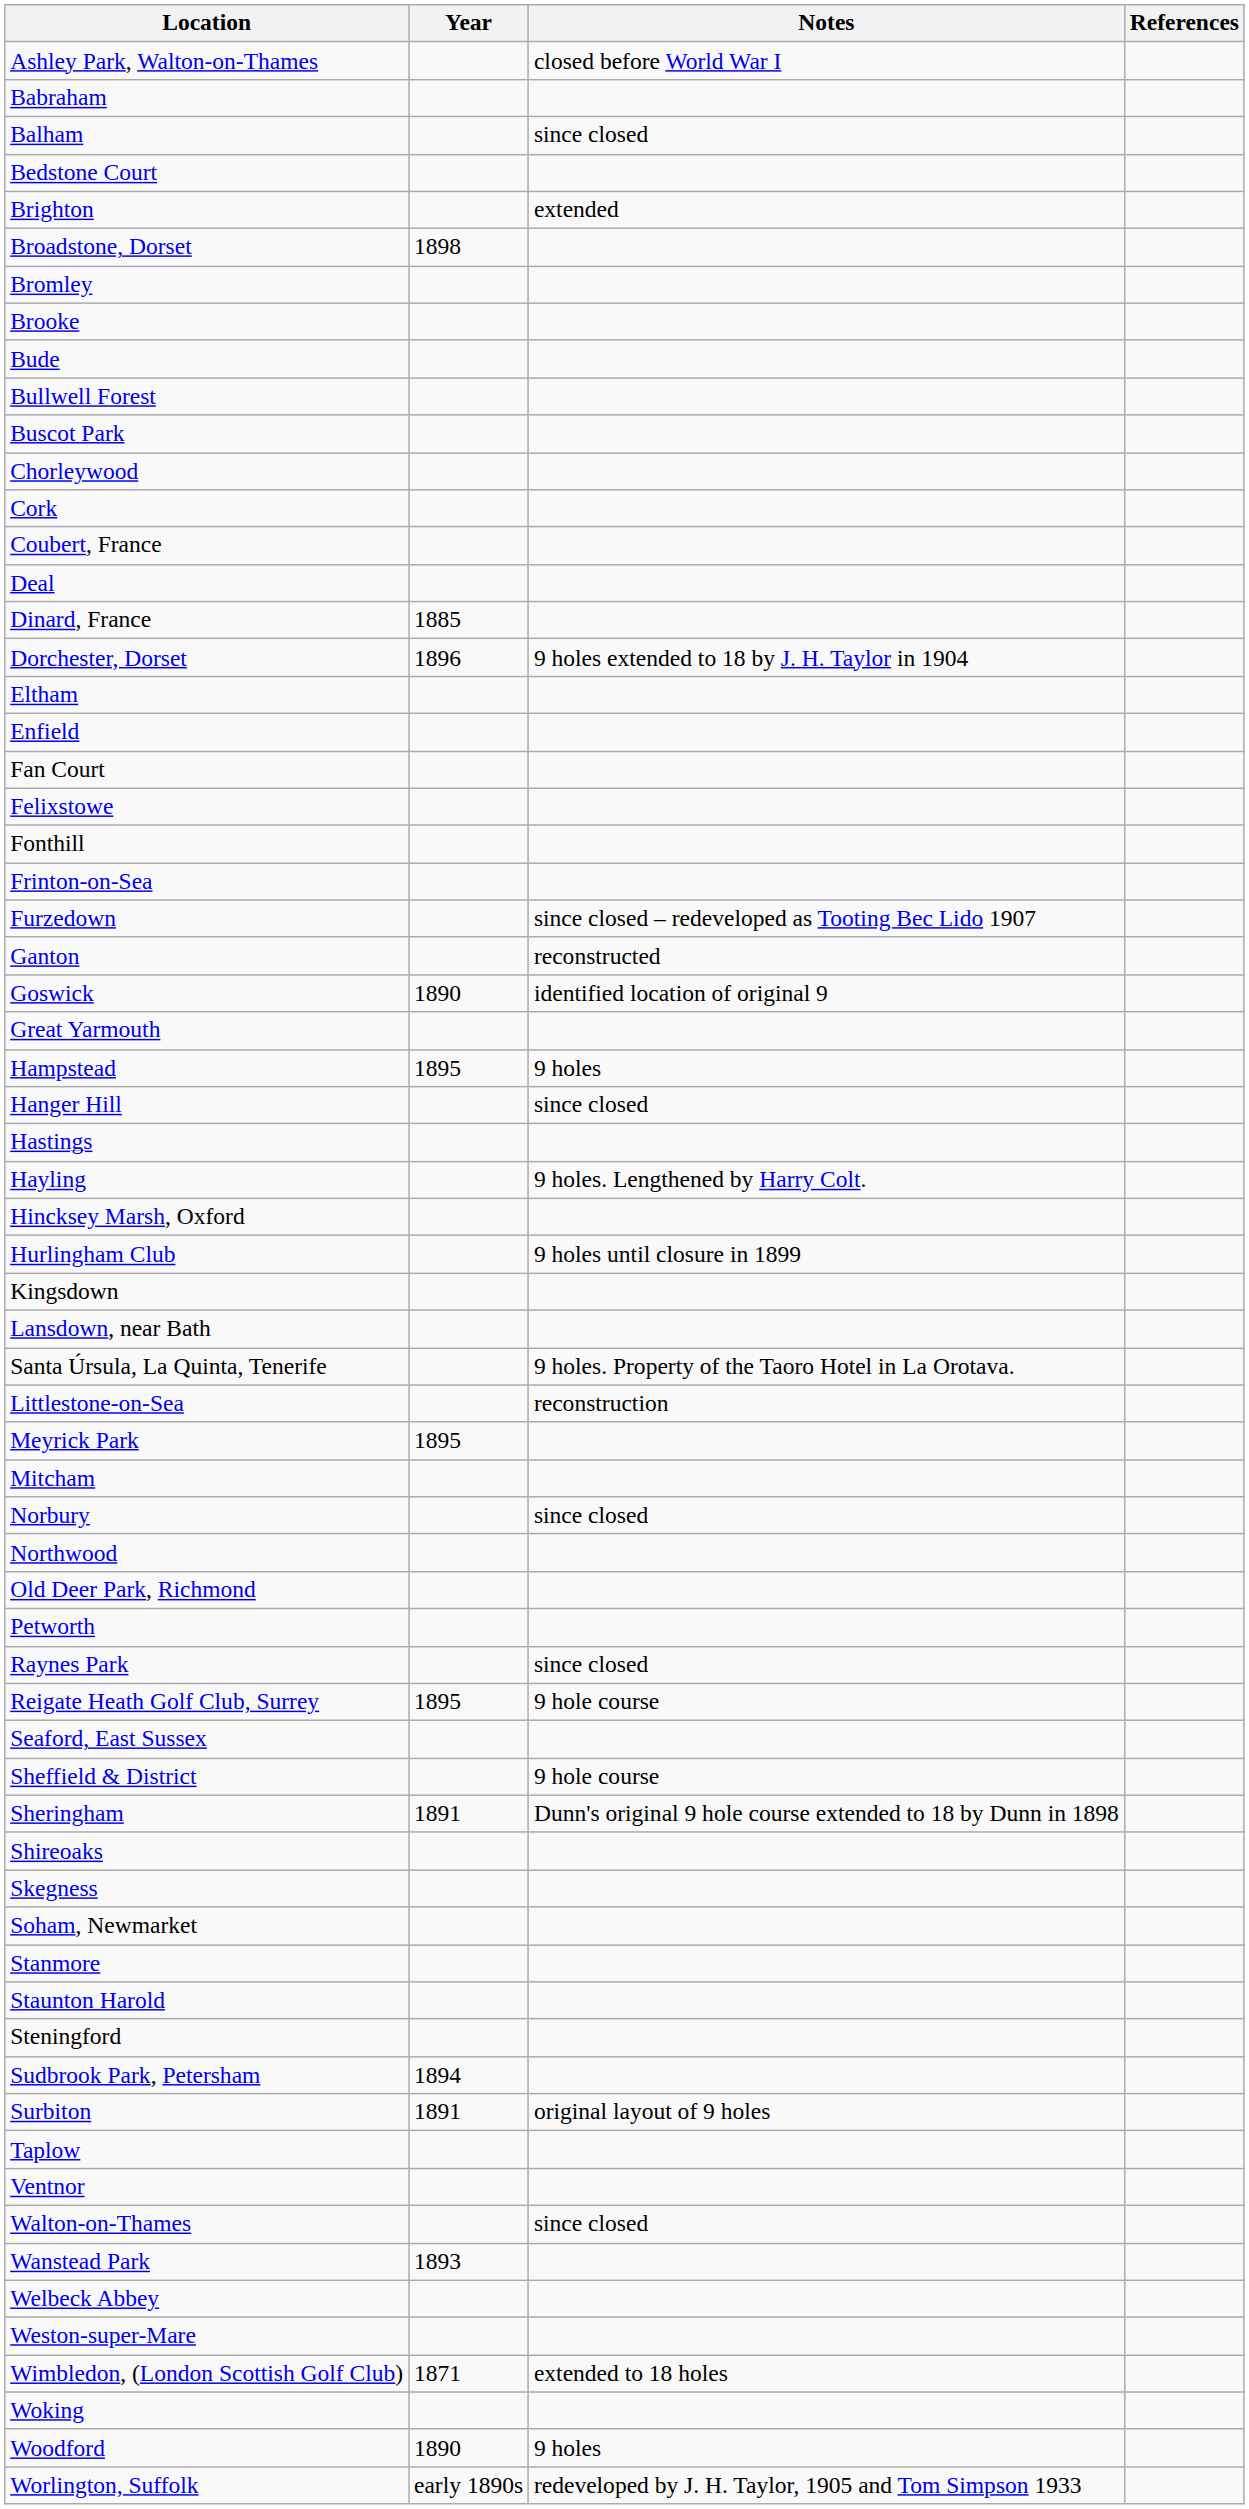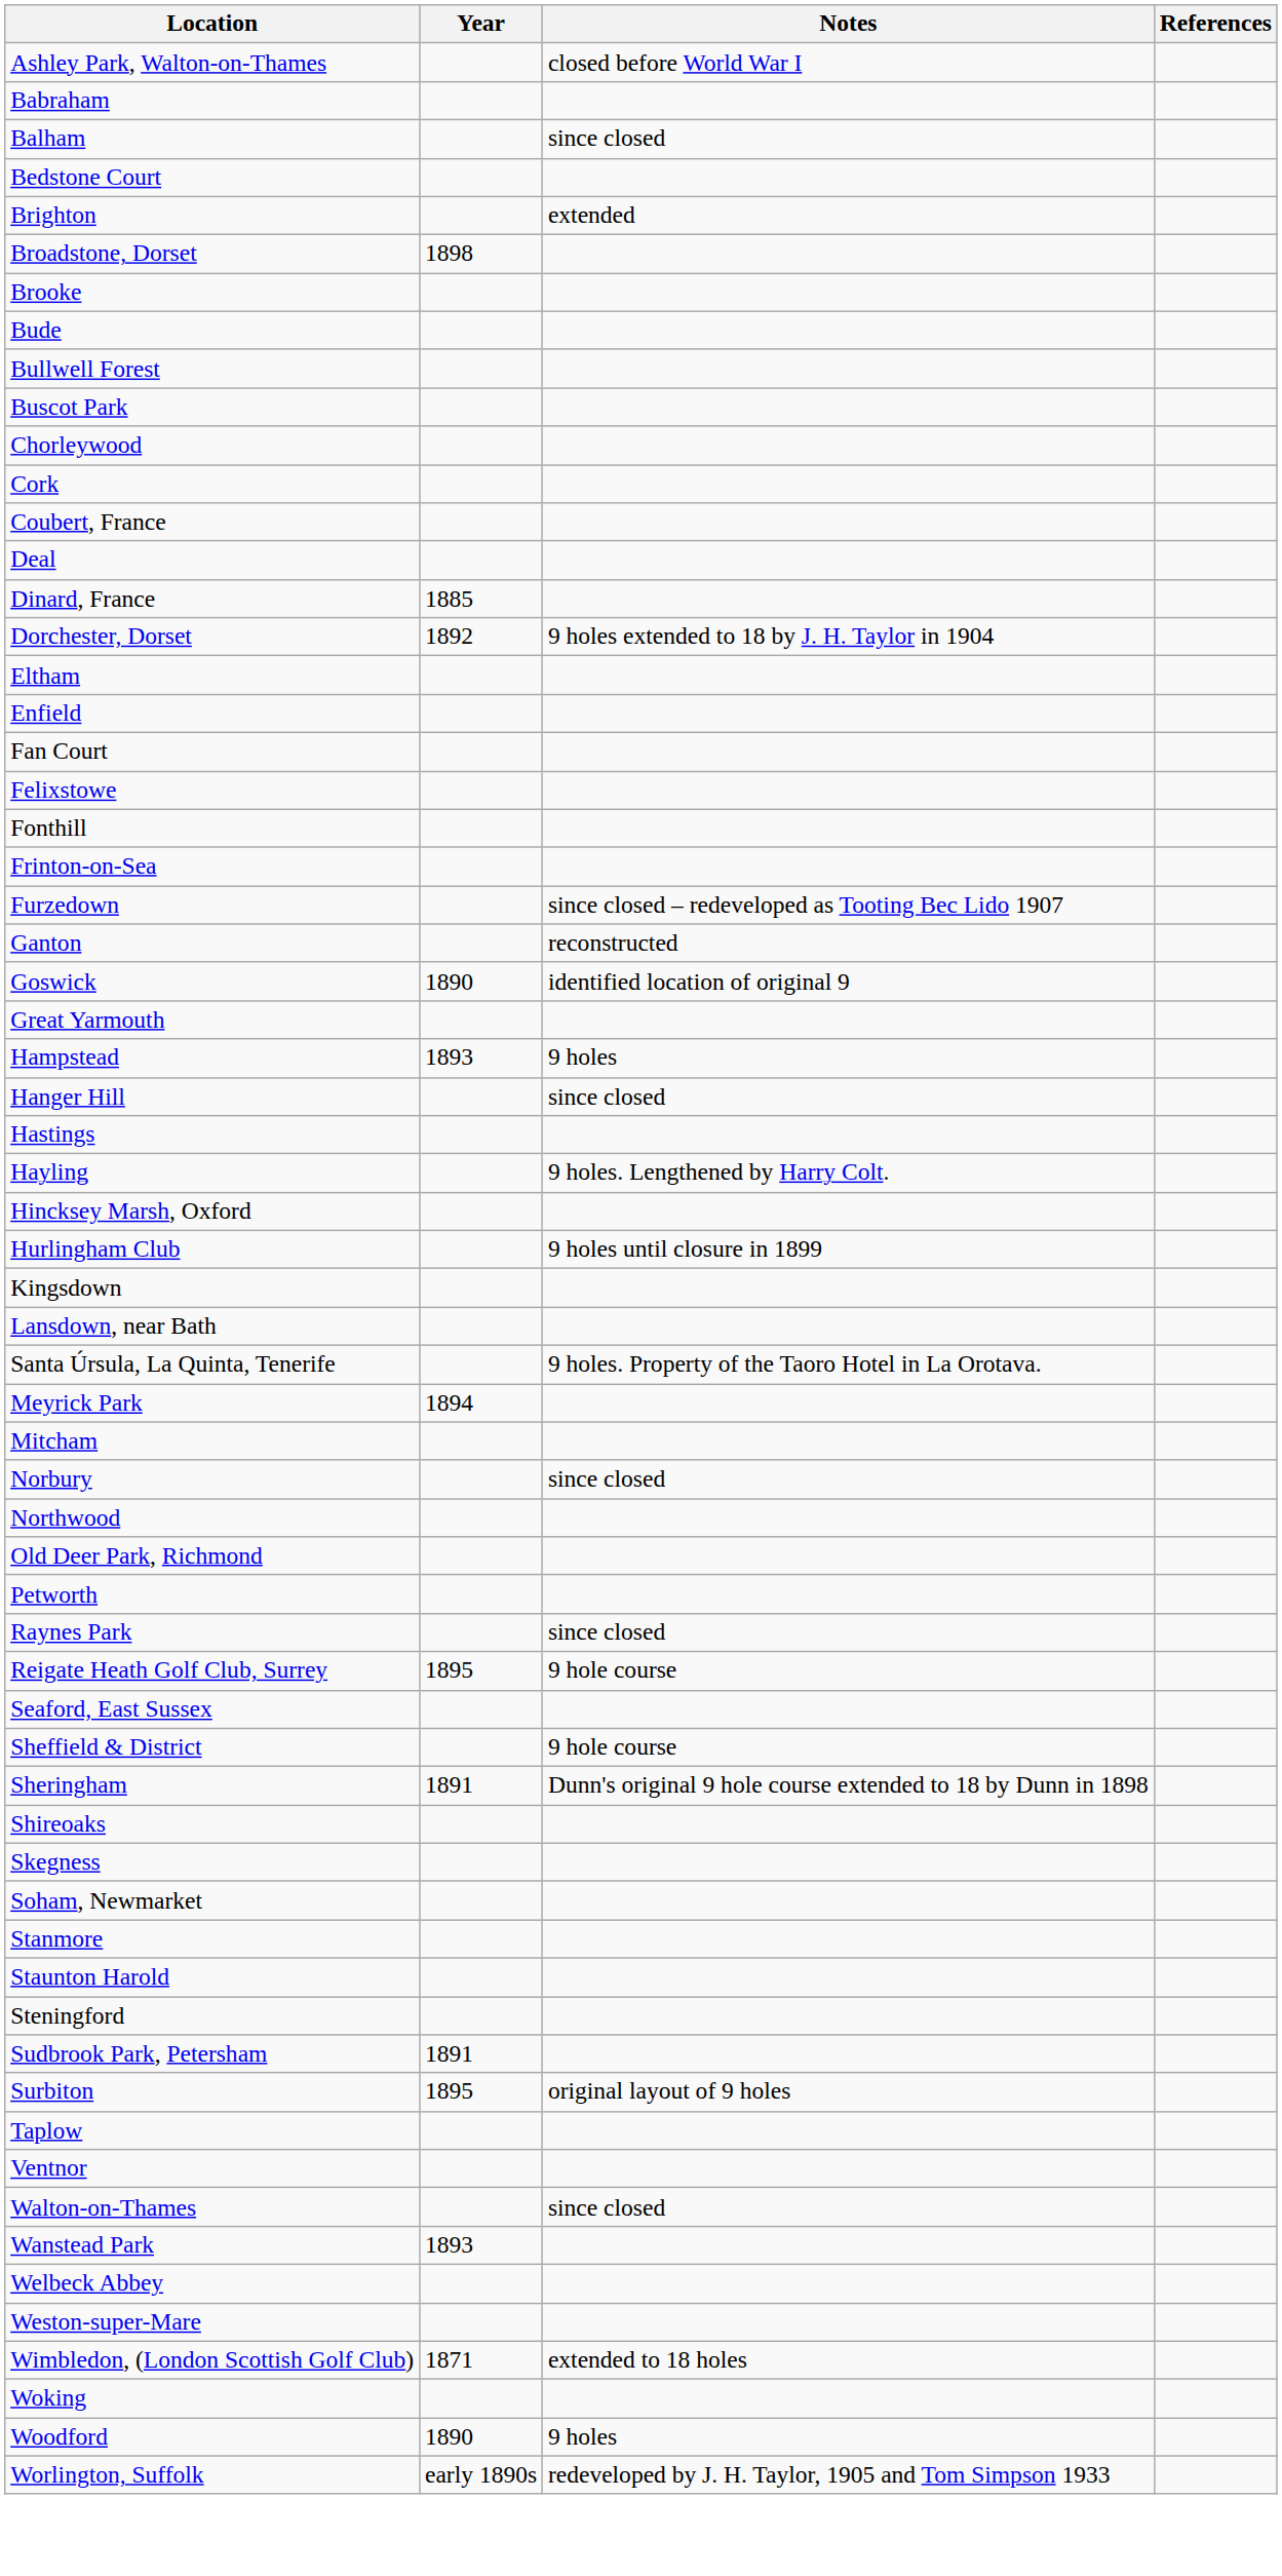 <table border="1" class="wikitable">
 <tr>
 <th scope="col">Location</th>
 <th scope="col">Year</th>
 <th scope="col">Notes</th>
 <th scope="col">References</th>
 </tr>
 <tr>
 <td><a href='#'>Ashley Park</a>, <a href='#'>Walton-on-Thames</a></td>
 <td></td>
 <td>closed before <a href='#'>World War I</a></td>
 <td></td>
 </tr>
 <tr>
 <td><a href='#'>Babraham</a></td>
 <td></td>
 <td></td>
 <td></td>
 </tr>
 <tr>
 <td><a href='#'>Balham</a></td>
 <td></td>
 <td>since closed</td>
 <td></td>
 </tr>
 <tr>
 <td><a href='#'>Bedstone Court</a></td>
 <td></td>
 <td></td>
 <td></td>
 </tr>
 <tr>
 <td><a href='#'>Brighton</a></td>
 <td></td>
 <td>extended</td>
 <td></td>
 </tr>
 <tr>
 <td><a href='#'>Broadstone, Dorset</a></td>
 <td>1898</td>
-<td></td>
-<td></td>
-</tr>
-<tr>
-<td><a href='#'>Bromley</a></td>
-<td></td>
 <td></td>
 <td></td>
 </tr>
 <tr>
 <td><a href='#'>Brooke</a></td>
 <td></td>
 <td></td>
 <td></td>
 </tr>
 <tr>
 <td><a href='#'>Bude</a></td>
 <td></td>
 <td></td>
 <td></td>
 </tr>
 <tr>
 <td><a href='#'>Bullwell Forest</a></td>
 <td></td>
 <td></td>
 <td></td>
 </tr>
 <tr>
 <td><a href='#'>Buscot Park</a></td>
 <td></td>
 <td></td>
 <td></td>
 </tr>
 <tr>
 <td><a href='#'>Chorleywood</a></td>
 <td></td>
 <td></td>
 <td></td>
 </tr>
 <tr>
 <td><a href='#'>Cork</a></td>
 <td></td>
 <td></td>
 <td></td>
 </tr>
 <tr>
 <td><a href='#'>Coubert</a>, France</td>
 <td></td>
 <td></td>
 <td></td>
 </tr>
 <tr>
 <td><a href='#'>Deal</a></td>
 <td></td>
 <td></td>
 <td></td>
 </tr>
 <tr>
 <td><a href='#'>Dinard</a>, France</td>
 <td>1885</td>
 <td></td>
 <td></td>
 </tr>
 <tr>
 <td><a href='#'>Dorchester, Dorset</a></td>
-<td>1896</td>
+<td>1892</td>
 <td>9 holes extended to 18 by <a href='#'>J. H. Taylor</a> in 1904</td>
 <td></td>
 </tr>
 <tr>
 <td><a href='#'>Eltham</a></td>
 <td></td>
 <td></td>
 <td></td>
 </tr>
 <tr>
 <td><a href='#'>Enfield</a></td>
 <td></td>
 <td></td>
 <td></td>
 </tr>
 <tr>
 <td>Fan Court</td>
 <td></td>
 <td></td>
 <td></td>
 </tr>
 <tr>
 <td><a href='#'>Felixstowe</a></td>
 <td></td>
 <td></td>
 <td></td>
 </tr>
 <tr>
 <td>Fonthill</td>
 <td></td>
 <td></td>
 <td></td>
 </tr>
 <tr>
 <td><a href='#'>Frinton-on-Sea</a></td>
 <td></td>
 <td></td>
 <td></td>
 </tr>
 <tr>
 <td><a href='#'>Furzedown</a></td>
 <td></td>
 <td>since closed – redeveloped as <a href='#'>Tooting Bec Lido</a> 1907</td>
 <td></td>
 </tr>
 <tr>
 <td><a href='#'>Ganton</a></td>
 <td></td>
 <td>reconstructed</td>
 <td></td>
 </tr>
 <tr>
 <td><a href='#'>Goswick</a></td>
 <td>1890</td>
 <td>identified location of original 9</td>
 <td></td>
 </tr>
 <tr>
 <td><a href='#'>Great Yarmouth</a></td>
 <td></td>
 <td></td>
 <td></td>
 </tr>
 <tr>
 <td><a href='#'>Hampstead</a></td>
-<td>1895</td>
+<td>1893</td>
 <td>9 holes</td>
 <td></td>
 </tr>
 <tr>
 <td><a href='#'>Hanger Hill</a></td>
 <td></td>
 <td>since closed</td>
 <td></td>
 </tr>
 <tr>
 <td><a href='#'>Hastings</a></td>
 <td></td>
 <td></td>
 <td></td>
 </tr>
 <tr>
 <td><a href='#'>Hayling</a></td>
 <td></td>
 <td>9 holes. Lengthened by <a href='#'>Harry Colt</a>.</td>
 <td></td>
 </tr>
 <tr>
 <td><a href='#'>Hincksey Marsh</a>, Oxford</td>
 <td></td>
 <td></td>
 <td></td>
 </tr>
 <tr>
 <td><a href='#'>Hurlingham Club</a></td>
 <td></td>
 <td>9 holes until closure in 1899</td>
 <td></td>
 </tr>
 <tr>
 <td>Kingsdown</td>
 <td></td>
 <td></td>
 <td></td>
 </tr>
 <tr>
 <td><a href='#'>Lansdown</a>, near Bath</td>
 <td></td>
 <td></td>
 <td></td>
 </tr>
 <tr>
 <td>Santa Úrsula, La Quinta, Tenerife</td>
 <td></td>
 <td>9 holes. Property of the Taoro Hotel in La Orotava.</td>
 <td></td>
 </tr>
 <tr>
-<td><a href='#'>Littlestone-on-Sea</a></td>
-<td></td>
-<td>reconstruction</td>
-<td></td>
-</tr>
-<tr>
 <td><a href='#'>Meyrick Park</a></td>
-<td>1895</td>
+<td>1894</td>
 <td></td>
 <td></td>
 </tr>
 <tr>
 <td><a href='#'>Mitcham</a></td>
 <td></td>
 <td></td>
 <td></td>
 </tr>
 <tr>
 <td><a href='#'>Norbury</a></td>
 <td></td>
 <td>since closed</td>
 <td></td>
 </tr>
 <tr>
 <td><a href='#'>Northwood</a></td>
 <td></td>
 <td></td>
 <td></td>
 </tr>
 <tr>
 <td><a href='#'>Old Deer Park</a>, <a href='#'>Richmond</a></td>
 <td></td>
 <td></td>
 <td></td>
 </tr>
 <tr>
 <td><a href='#'>Petworth</a></td>
 <td></td>
 <td></td>
 <td></td>
 </tr>
 <tr>
 <td><a href='#'>Raynes Park</a></td>
 <td></td>
 <td>since closed</td>
 <td></td>
 </tr>
 <tr>
 <td><a href='#'>Reigate Heath Golf Club, Surrey</a></td>
 <td>1895</td>
 <td>9 hole course</td>
 <td></td>
 </tr>
 <tr>
 <td><a href='#'>Seaford, East Sussex</a></td>
 <td></td>
 <td></td>
 <td></td>
 </tr>
 <tr>
 <td><a href='#'>Sheffield & District</a></td>
 <td></td>
 <td>9 hole course</td>
 <td></td>
 </tr>
 <tr>
 <td><a href='#'>Sheringham</a></td>
 <td>1891</td>
 <td>Dunn's original 9 hole course extended to 18 by Dunn in 1898</td>
 <td></td>
 </tr>
 <tr>
 <td><a href='#'>Shireoaks</a></td>
 <td></td>
 <td></td>
 <td></td>
 </tr>
 <tr>
 <td><a href='#'>Skegness</a></td>
 <td></td>
 <td></td>
 <td></td>
 </tr>
 <tr>
 <td><a href='#'>Soham</a>, Newmarket</td>
 <td></td>
 <td></td>
 <td></td>
 </tr>
 <tr>
 <td><a href='#'>Stanmore</a></td>
 <td></td>
 <td></td>
 <td></td>
 </tr>
 <tr>
 <td><a href='#'>Staunton Harold</a></td>
 <td></td>
 <td></td>
 <td></td>
 </tr>
 <tr>
 <td>Steningford</td>
 <td></td>
 <td></td>
 <td></td>
 </tr>
 <tr>
 <td><a href='#'>Sudbrook Park</a>, <a href='#'>Petersham</a></td>
-<td>1894</td>
+<td>1891</td>
 <td></td>
 <td></td>
 </tr>
 <tr>
 <td><a href='#'>Surbiton</a></td>
-<td>1891</td>
+<td>1895</td>
 <td>original layout of 9 holes</td>
 <td></td>
 </tr>
 <tr>
 <td><a href='#'>Taplow</a></td>
 <td></td>
 <td></td>
 <td></td>
 </tr>
 <tr>
 <td><a href='#'>Ventnor</a></td>
 <td></td>
 <td></td>
 <td></td>
 </tr>
 <tr>
 <td><a href='#'>Walton-on-Thames</a></td>
 <td></td>
 <td>since closed</td>
 <td></td>
 </tr>
 <tr>
 <td><a href='#'>Wanstead Park</a></td>
 <td>1893</td>
 <td></td>
 <td></td>
 </tr>
 <tr>
 <td><a href='#'>Welbeck Abbey</a></td>
 <td></td>
 <td></td>
 <td></td>
 </tr>
 <tr>
 <td><a href='#'>Weston-super-Mare</a></td>
 <td></td>
 <td></td>
 <td></td>
 </tr>
 <tr>
 <td><a href='#'>Wimbledon</a>, (<a href='#'>London Scottish Golf Club</a>)</td>
 <td>1871</td>
 <td>extended to 18 holes</td>
 <td></td>
 </tr>
 <tr>
 <td><a href='#'>Woking</a></td>
 <td></td>
 <td></td>
 <td></td>
 </tr>
 <tr>
 <td><a href='#'>Woodford</a></td>
 <td>1890</td>
 <td>9 holes</td>
 <td></td>
 </tr>
 <tr>
 <td><a href='#'>Worlington, Suffolk</a></td>
 <td>early 1890s</td>
 <td>redeveloped by J. H. Taylor, 1905 and <a href='#'>Tom Simpson</a> 1933</td>
 </tr>
 </table>
